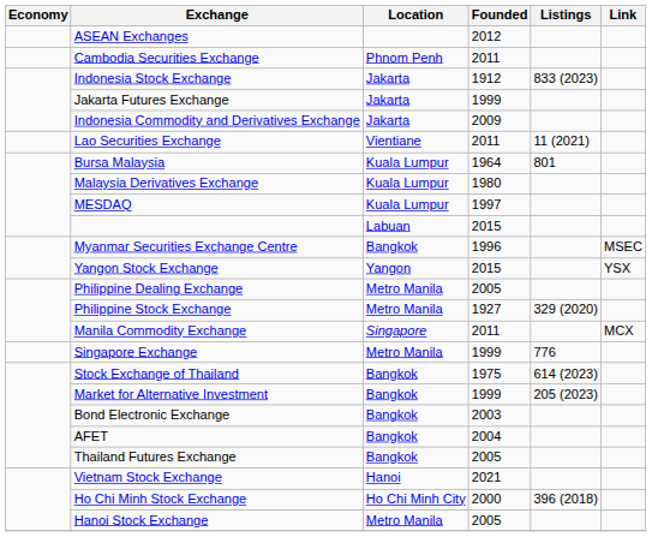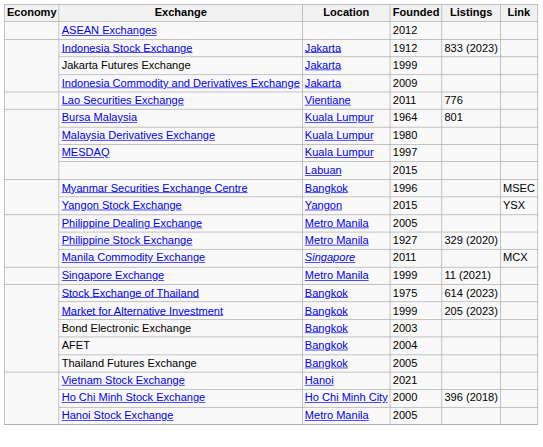 <table class="wikitable sortable static-row-numbers static-row-header-text">
 <tr>
 <th>Economy</th>
 <th>Exchange</th>
 <th>Location</th>
 <th>Founded</th>
 <th>Listings</th>
 <th>Link</th>
 </tr>
 <tr>
 <td></td>
 <td><a href='#'>ASEAN Exchanges</a></td>
 <td></td>
 <td>2012</td>
-<td></td>
-<td></td>
-</tr>
-<tr>
-<td></td>
-<td><a href='#'>Cambodia Securities Exchange</a></td>
-<td><a href='#'>Phnom Penh</a></td>
-<td>2011</td>
 <td></td>
 <td></td>
 </tr>
 <tr>
 <td rowspan="3"></td>
 <td><a href='#'>Indonesia Stock Exchange</a></td>
 <td><a href='#'>Jakarta</a></td>
 <td>1912</td>
 <td>833 (2023)</td>
 <td></td>
 </tr>
 <tr>
 <td>Jakarta Futures Exchange</td>
 <td><a href='#'>Jakarta</a></td>
 <td>1999</td>
 <td></td>
 <td></td>
 </tr>
 <tr>
 <td><a href='#'>Indonesia Commodity and Derivatives Exchange</a></td>
 <td><a href='#'>Jakarta</a></td>
 <td>2009</td>
 <td></td>
 <td></td>
 </tr>
 <tr>
 <td></td>
 <td><a href='#'>Lao Securities Exchange</a></td>
 <td><a href='#'>Vientiane</a></td>
 <td>2011</td>
-<td>11 (2021)</td>
+<td>776</td>
 <td></td>
 </tr>
 <tr>
 <td rowspan="4"></td>
 <td><a href='#'>Bursa Malaysia</a></td>
 <td><a href='#'>Kuala Lumpur</a></td>
 <td>1964</td>
 <td>801</td>
 <td></td>
 </tr>
 <tr>
 <td><a href='#'>Malaysia Derivatives Exchange</a></td>
 <td><a href='#'>Kuala Lumpur</a></td>
 <td>1980</td>
 <td></td>
 <td></td>
 </tr>
 <tr>
 <td><a href='#'>MESDAQ</a></td>
 <td><a href='#'>Kuala Lumpur</a></td>
 <td>1997</td>
 <td></td>
 <td></td>
 </tr>
 <tr>
 <td></td>
 <td><a href='#'>Labuan</a></td>
 <td>2015</td>
 <td></td>
 <td></td>
 </tr>
 <tr>
 <td rowspan="2"></td>
 <td><a href='#'>Myanmar Securities Exchange Centre</a></td>
 <td><a href='#'>Bangkok</a></td>
 <td>1996</td>
 <td></td>
 <td>MSEC</td>
 </tr>
 <tr>
 <td><a href='#'>Yangon Stock Exchange</a></td>
 <td><a href='#'>Yangon</a></td>
 <td>2015</td>
 <td></td>
 <td>YSX</td>
 </tr>
 <tr>
 <td rowspan="3"></td>
 <td><a href='#'>Philippine Dealing Exchange</a></td>
 <td><a href='#'>Metro Manila</a></td>
 <td>2005</td>
 <td></td>
 <td></td>
 </tr>
 <tr>
 <td><a href='#'>Philippine Stock Exchange</a></td>
 <td><a href='#'>Metro Manila</a></td>
 <td>1927</td>
 <td>329 (2020)</td>
 <td></td>
 </tr>
 <tr>
 <td><a href='#'>Manila Commodity Exchange</a></td>
 <td><em><a href='#'>Singapore</a></em></td>
 <td>2011</td>
 <td></td>
 <td>MCX</td>
 </tr>
 <tr>
 <td></td>
 <td><a href='#'>Singapore Exchange</a></td>
 <td><a href='#'>Metro Manila</a></td>
 <td>1999</td>
-<td>776</td>
+<td>11 (2021)</td>
 <td></td>
 </tr>
 <tr>
 <td rowspan="5"></td>
 <td><a href='#'>Stock Exchange of Thailand</a></td>
 <td><a href='#'>Bangkok</a></td>
 <td>1975</td>
 <td>614 (2023)</td>
 <td></td>
 </tr>
 <tr>
 <td><a href='#'>Market for Alternative Investment</a></td>
 <td><a href='#'>Bangkok</a></td>
 <td>1999</td>
 <td>205 (2023)</td>
 <td></td>
 </tr>
 <tr>
 <td>Bond Electronic Exchange</td>
 <td><a href='#'>Bangkok</a></td>
 <td>2003</td>
 <td></td>
 <td></td>
 </tr>
 <tr>
 <td>AFET</td>
 <td><a href='#'>Bangkok</a></td>
 <td>2004</td>
 <td></td>
 <td></td>
 </tr>
 <tr>
 <td>Thailand Futures Exchange</td>
 <td><a href='#'>Bangkok</a></td>
 <td>2005</td>
 <td></td>
 <td></td>
 </tr>
 <tr>
 <td rowspan="3"></td>
 <td><a href='#'>Vietnam Stock Exchange</a></td>
 <td><a href='#'>Hanoi</a></td>
 <td>2021</td>
 <td></td>
 <td></td>
 </tr>
 <tr>
 <td><a href='#'>Ho Chi Minh Stock Exchange</a></td>
 <td><a href='#'>Ho Chi Minh City</a></td>
 <td>2000</td>
 <td>396 (2018)</td>
 <td></td>
 </tr>
 <tr>
 <td><a href='#'>Hanoi Stock Exchange</a></td>
 <td><a href='#'>Metro Manila</a></td>
 <td>2005</td>
 <td></td>
 <td></td>
 </tr>
 <tr>
 </tr>
 </table>
